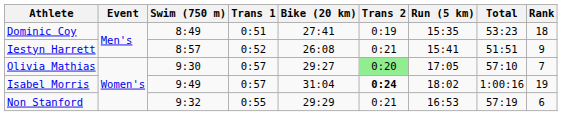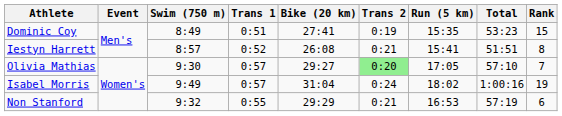 <table class="wikitable" border="1" style="font-size:90%; text-align:center">
 <tr>
 <th>Athlete</th>
 <th>Event</th>
 <th>Swim (750 m)</th>
 <th>Trans 1</th>
 <th>Bike (20 km)</th>
 <th>Trans 2</th>
 <th>Run (5 km)</th>
 <th>Total</th>
 <th>Rank</th>
 </tr>
 <tr>
 <td align=left><a href='#'>Dominic Coy</a></td>
 <td align=left rowspan=2><a href='#'>Men's</a></td>
 <td>8:49</td>
 <td>0:51</td>
 <td>27:41</td>
 <td>0:19</td>
 <td>15:35</td>
 <td>53:23</td>
-<td>18</td>
+<td>15</td>
 </tr>
 <tr>
 <td align=left><a href='#'>Iestyn Harrett</a></td>
 <td>8:57</td>
 <td>0:52</td>
 <td>26:08</td>
 <td>0:21</td>
 <td>15:41</td>
 <td>51:51</td>
-<td>9</td>
+<td>8</td>
 </tr>
 <tr>
 <td align=left><a href='#'>Olivia Mathias</a></td>
 <td align=left rowspan=3><a href='#'>Women's</a></td>
 <td>9:30</td>
 <td>0:57</td>
 <td>29:27</td>
 <td style="background: lightgreen;">0:20</td>
 <td>17:05</td>
 <td>57:10</td>
 <td>7</td>
 </tr>
 <tr>
 <td align=left><a href='#'>Isabel Morris</a></td>
 <td>9:49</td>
 <td>0:57</td>
 <td>31:04</td>
-<td><strong>0:24</strong></td>
+<td>0:24</td>
 <td>18:02</td>
 <td>1:00:16</td>
 <td>19</td>
 </tr>
 <tr>
 <td align=left><a href='#'>Non Stanford</a></td>
 <td>9:32</td>
 <td>0:55</td>
 <td>29:29</td>
 <td>0:21</td>
 <td>16:53</td>
 <td>57:19</td>
 <td>6</td>
 </tr>
 </table>
